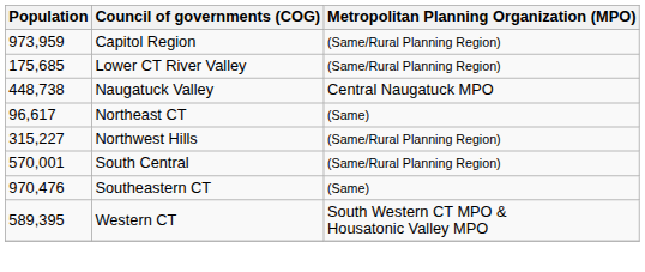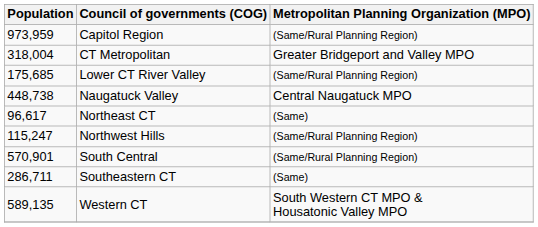 <table class=wikitable border=1>
 <tr>
 <th>Population</th>
 <th>Council of governments (COG)</th>
 <th>Metropolitan Planning Organization (MPO)</th>
 </tr>
 <tr>
 <td>973,959</td>
 <td>Capitol Region</td>
 <td><small>(Same/Rural Planning Region)</small></td>
+</tr>
+<tr>
+<td>318,004</td>
+<td>CT Metropolitan</td>
+<td>Greater Bridgeport and Valley MPO</td>
 </tr>
 <tr>
 <td>175,685</td>
 <td>Lower CT River Valley</td>
 <td><small>(Same/Rural Planning Region)</small></td>
 </tr>
 <tr>
 <td>448,738</td>
 <td>Naugatuck Valley</td>
 <td>Central Naugatuck MPO</td>
 </tr>
 <tr>
 <td>96,617</td>
 <td>Northeast CT</td>
 <td><small>(Same)</small></td>
 </tr>
 <tr>
-<td>315,227</td>
+<td>115,247</td>
 <td>Northwest Hills</td>
 <td><small>(Same/Rural Planning Region)</small></td>
 </tr>
 <tr>
-<td>570,001</td>
+<td>570,901</td>
 <td>South Central</td>
 <td><small>(Same/Rural Planning Region)</small></td>
 </tr>
 <tr>
-<td>970,476</td>
+<td>286,711</td>
 <td>Southeastern CT</td>
 <td><small>(Same)</small></td>
 </tr>
 <tr>
-<td>589,395</td>
+<td>589,135</td>
 <td>Western CT</td>
 <td>South Western CT MPO &<br>Housatonic Valley MPO</td>
 </tr>
 <tr>
 </tr>
 </table>
